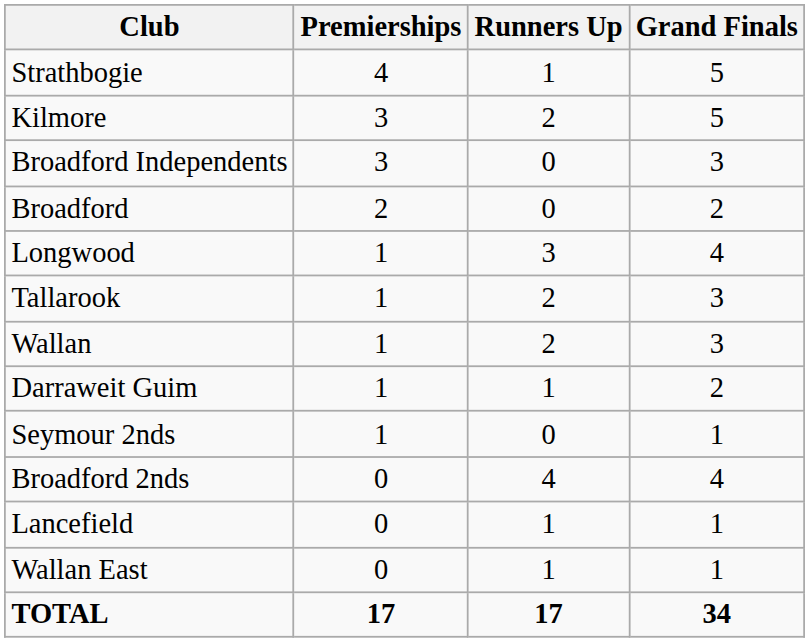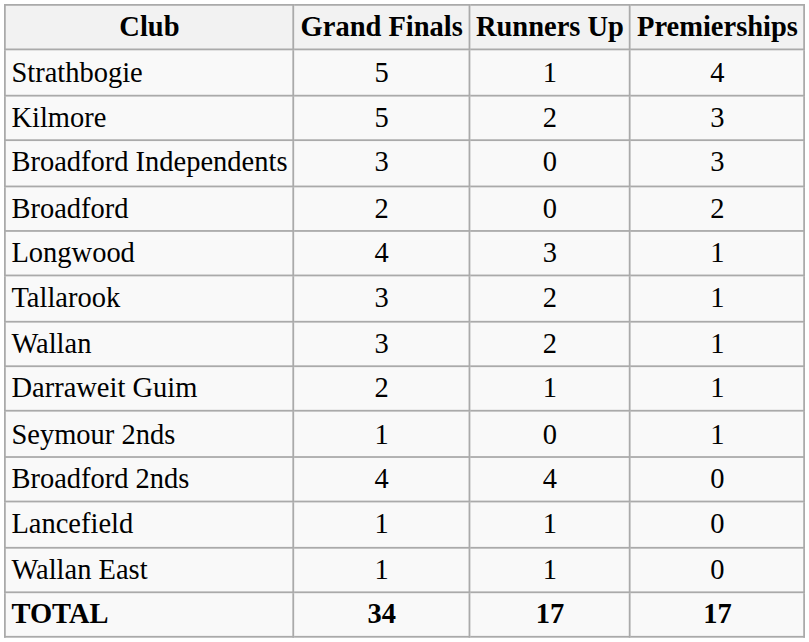 <table class="wikitable sortable">
 <tr>
 <th>Club</th>
+<th>Grand Finals</th>
+<th>Runners Up</th>
 <th>Premierships</th>
-<th>Runners Up</th>
-<th>Grand Finals</th>
 </tr>
 <tr>
 <td>Strathbogie</td>
+<td align="center">5</td>
+<td align="center">1</td>
 <td align="center">4</td>
-<td align="center">1</td>
-<td align="center">5</td>
 </tr>
 <tr>
 <td>Kilmore</td>
+<td align="center">5</td>
+<td align="center">2</td>
 <td align="center">3</td>
-<td align="center">2</td>
-<td align="center">5</td>
 </tr>
 <tr>
 <td>Broadford Independents</td>
 <td align="center">3</td>
 <td align="center">0</td>
 <td align="center">3</td>
 </tr>
 <tr>
 <td>Broadford</td>
 <td align="center">2</td>
 <td align="center">0</td>
 <td align="center">2</td>
 </tr>
 <tr>
 <td>Longwood</td>
+<td align="center">4</td>
+<td align="center">3</td>
 <td align="center">1</td>
-<td align="center">3</td>
-<td align="center">4</td>
 </tr>
 <tr>
 <td>Tallarook</td>
+<td align="center">3</td>
+<td align="center">2</td>
 <td align="center">1</td>
-<td align="center">2</td>
-<td align="center">3</td>
 </tr>
 <tr>
 <td>Wallan</td>
+<td align="center">3</td>
+<td align="center">2</td>
 <td align="center">1</td>
-<td align="center">2</td>
-<td align="center">3</td>
 </tr>
 <tr>
 <td>Darraweit Guim</td>
+<td align="center">2</td>
 <td align="center">1</td>
 <td align="center">1</td>
-<td align="center">2</td>
 </tr>
 <tr>
 <td>Seymour 2nds</td>
 <td align="center">1</td>
 <td align="center">0</td>
 <td align="center">1</td>
 </tr>
 <tr>
 <td>Broadford 2nds</td>
-<td align="center">0</td>
 <td align="center">4</td>
 <td align="center">4</td>
+<td align="center">0</td>
 </tr>
 <tr>
 <td>Lancefield</td>
-<td align="center">0</td>
 <td align="center">1</td>
 <td align="center">1</td>
+<td align="center">0</td>
 </tr>
 <tr>
 <td>Wallan East</td>
-<td align="center">0</td>
 <td align="center">1</td>
 <td align="center">1</td>
+<td align="center">0</td>
 </tr>
 <tr>
 <td><strong>TOTAL</strong></td>
+<td align="center"><strong>34</strong></td>
 <td align="center"><strong>17</strong></td>
 <td align="center"><strong>17</strong></td>
-<td align="center"><strong>34</strong></td>
 </tr>
 </table>
